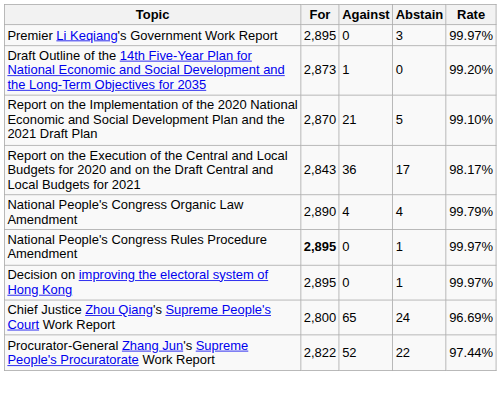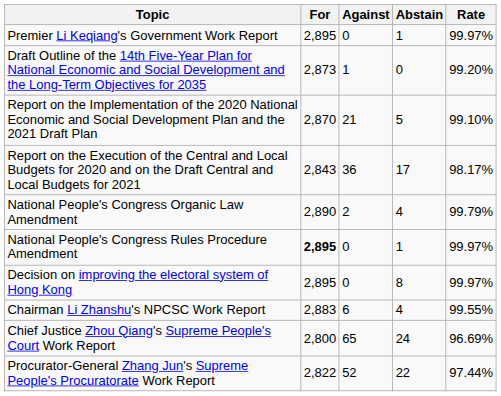 <table class="wikitable">
 <tr>
 <th>Topic</th>
 <th>For</th>
 <th>Against</th>
 <th>Abstain</th>
 <th>Rate</th>
 </tr>
 <tr>
 <td>Premier <a href='#'>Li Keqiang</a>'s Government Work Report</td>
 <td>2,895</td>
 <td>0</td>
-<td>3</td>
+<td>1</td>
 <td>99.97%</td>
 </tr>
 <tr>
 <td>Draft Outline of the <a href='#'>14th Five-Year Plan for National Economic and Social Development and the Long-Term Objectives for 2035</a></td>
 <td>2,873</td>
 <td>1</td>
 <td>0</td>
 <td>99.20%</td>
 </tr>
 <tr>
 <td>Report on the Implementation of the 2020 National Economic and Social Development Plan and the 2021 Draft Plan</td>
 <td>2,870</td>
 <td>21</td>
 <td>5</td>
 <td>99.10%</td>
 </tr>
 <tr>
 <td>Report on the Execution of the Central and Local Budgets for 2020 and on the Draft Central and Local Budgets for 2021</td>
 <td>2,843</td>
 <td>36</td>
 <td>17</td>
 <td>98.17%</td>
 </tr>
 <tr>
 <td>National People's Congress Organic Law Amendment</td>
 <td>2,890</td>
-<td>4</td>
+<td>2</td>
 <td>4</td>
 <td>99.79%</td>
 </tr>
 <tr>
 <td>National People's Congress Rules Procedure Amendment</td>
 <td><strong>2,895</strong></td>
 <td>0</td>
 <td>1</td>
 <td>99.97%</td>
 </tr>
 <tr>
 <td>Decision on <a href='#'>improving the electoral system of Hong Kong</a></td>
 <td>2,895</td>
 <td>0</td>
-<td>1</td>
+<td>8</td>
 <td>99.97%</td>
+</tr>
+<tr>
+<td>Chairman <a href='#'>Li Zhanshu</a>'s NPCSC Work Report</td>
+<td>2,883</td>
+<td>6</td>
+<td>4</td>
+<td>99.55%</td>
 </tr>
 <tr>
 <td>Chief Justice <a href='#'>Zhou Qiang</a>'s <a href='#'>Supreme People's Court</a> Work Report</td>
 <td>2,800</td>
 <td>65</td>
 <td>24</td>
 <td>96.69%</td>
 </tr>
 <tr>
 <td>Procurator-General <a href='#'>Zhang Jun</a>'s <a href='#'>Supreme People's Procuratorate</a> Work Report</td>
 <td>2,822</td>
 <td>52</td>
 <td>22</td>
 <td>97.44%</td>
 </tr>
 </table>
